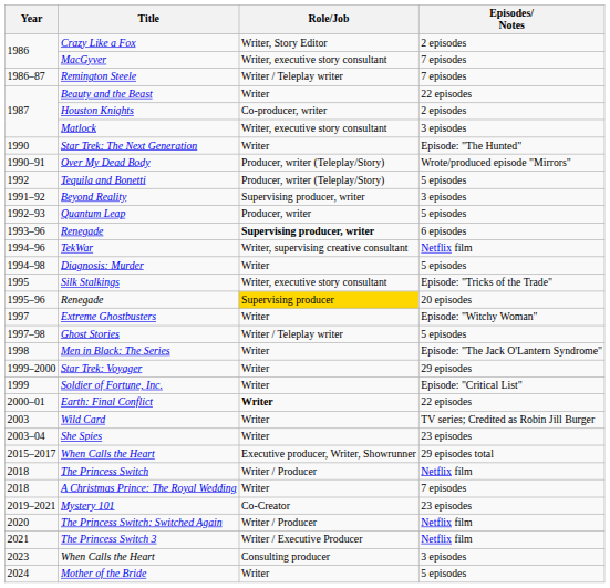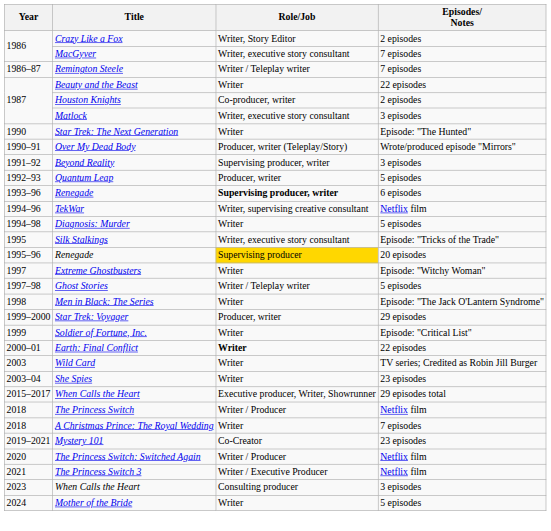 <table class="wikitable sortable">
 <tr style="text-align:center;">
 <th>Year</th>
 <th>Title</th>
 <th>Role/Job</th>
 <th>Episodes/<br>Notes</th>
 </tr>
 <tr>
 <td rowspan=2>1986</td>
 <td><em><a href='#'>Crazy Like a Fox</a></em></td>
 <td>Writer, Story Editor</td>
 <td>2 episodes</td>
 </tr>
 <tr>
 <td><em><a href='#'>MacGyver</a></em></td>
 <td>Writer, executive story consultant</td>
 <td>7 episodes</td>
 </tr>
 <tr>
 <td>1986–87</td>
 <td><em><a href='#'>Remington Steele</a></em></td>
 <td>Writer / Teleplay writer</td>
 <td>7 episodes</td>
 </tr>
 <tr>
 <td rowspan=3>1987</td>
 <td><em><a href='#'>Beauty and the Beast</a></em></td>
 <td>Writer</td>
 <td>22 episodes</td>
 </tr>
 <tr>
 <td><em><a href='#'>Houston Knights</a></em></td>
 <td>Co-producer, writer</td>
 <td>2 episodes</td>
 </tr>
 <tr>
 <td><em><a href='#'>Matlock</a></em></td>
 <td>Writer, executive story consultant</td>
 <td>3 episodes</td>
 </tr>
 <tr>
 <td>1990</td>
 <td><em><a href='#'>Star Trek: The Next Generation</a></em></td>
 <td>Writer</td>
 <td>Episode: "The Hunted"</td>
 </tr>
 <tr>
 <td>1990–91</td>
 <td><em><a href='#'>Over My Dead Body</a></em></td>
 <td>Producer, writer (Teleplay/Story)</td>
 <td>Wrote/produced episode "Mirrors"</td>
-</tr>
-<tr>
-<td>1992</td>
-<td><em><a href='#'>Tequila and Bonetti</a></em></td>
-<td>Producer, writer (Teleplay/Story)</td>
-<td>5 episodes</td>
 </tr>
 <tr>
 <td>1991–92</td>
 <td><em><a href='#'>Beyond Reality</a></em></td>
 <td>Supervising producer, writer</td>
 <td>3 episodes</td>
 </tr>
 <tr>
 <td>1992–93</td>
 <td><em><a href='#'>Quantum Leap</a></em></td>
 <td>Producer, writer</td>
 <td>5 episodes</td>
 </tr>
 <tr>
 <td>1993–96</td>
 <td><em><a href='#'>Renegade</a></em></td>
 <td><strong>Supervising producer, writer</strong></td>
 <td>6 episodes</td>
 </tr>
 <tr>
 <td>1994–96</td>
 <td><em><a href='#'>TekWar</a></em></td>
 <td>Writer, supervising creative consultant</td>
 <td><a href='#'>Netflix</a> film</td>
 </tr>
 <tr>
 <td>1994–98</td>
 <td><em><a href='#'>Diagnosis: Murder</a></em></td>
 <td>Writer</td>
 <td>5 episodes</td>
 </tr>
 <tr>
 <td>1995</td>
 <td><em><a href='#'>Silk Stalkings</a></em></td>
 <td>Writer, executive story consultant</td>
 <td>Episode: "Tricks of the Trade"</td>
 </tr>
 <tr>
 <td>1995–96</td>
 <td><em>Renegade</em></td>
 <td style="background: gold;">Supervising producer</td>
 <td>20 episodes</td>
 </tr>
 <tr>
 <td>1997</td>
 <td><em><a href='#'>Extreme Ghostbusters</a></em></td>
 <td>Writer</td>
 <td>Episode: "Witchy Woman"</td>
 </tr>
 <tr>
 <td>1997–98</td>
 <td><em><a href='#'>Ghost Stories</a></em></td>
 <td>Writer / Teleplay writer</td>
 <td>5 episodes</td>
 </tr>
 <tr>
 <td>1998</td>
 <td><em><a href='#'>Men in Black: The Series</a></em></td>
 <td>Writer</td>
 <td>Episode: "The Jack O'Lantern Syndrome"</td>
 </tr>
 <tr>
 <td>1999–2000</td>
 <td><em><a href='#'>Star Trek: Voyager</a></em></td>
-<td>Writer</td>
+<td>Producer, writer</td>
 <td>29 episodes</td>
 </tr>
 <tr>
 <td>1999</td>
 <td><em><a href='#'>Soldier of Fortune, Inc.</a></em></td>
 <td>Writer</td>
 <td>Episode: "Critical List"</td>
 </tr>
 <tr>
 <td>2000–01</td>
 <td><em><a href='#'>Earth: Final Conflict</a></em></td>
 <td><strong>Writer</strong></td>
 <td>22 episodes</td>
 </tr>
 <tr>
 <td>2003</td>
 <td><em><a href='#'>Wild Card</a></em></td>
 <td>Writer</td>
 <td>TV series; Credited as Robin Jill Burger</td>
 </tr>
 <tr>
 <td>2003–04</td>
 <td><em><a href='#'>She Spies</a></em></td>
 <td>Writer</td>
 <td>23 episodes</td>
 </tr>
 <tr>
 <td>2015–2017</td>
 <td><em><a href='#'>When Calls the Heart</a></em></td>
 <td>Executive producer, Writer, Showrunner</td>
 <td>29 episodes total</td>
 </tr>
 <tr>
 <td>2018</td>
 <td><em><a href='#'>The Princess Switch</a></em></td>
 <td>Writer / Producer</td>
 <td><a href='#'>Netflix</a> film</td>
 </tr>
 <tr>
 <td>2018</td>
 <td><em><a href='#'>A Christmas Prince: The Royal Wedding</a></em></td>
 <td>Writer</td>
 <td>7 episodes</td>
 </tr>
 <tr>
 <td>2019–2021</td>
 <td><em><a href='#'>Mystery 101</a></em></td>
 <td>Co-Creator</td>
 <td>23 episodes</td>
 </tr>
 <tr>
 <td>2020</td>
 <td><em><a href='#'>The Princess Switch: Switched Again</a></em></td>
 <td>Writer / Producer</td>
 <td><a href='#'>Netflix</a> film</td>
 </tr>
 <tr>
 <td>2021</td>
 <td><em><a href='#'>The Princess Switch 3</a></em></td>
 <td>Writer / Executive Producer</td>
 <td><a href='#'>Netflix</a> film</td>
 </tr>
 <tr>
 <td>2023</td>
 <td><em>When Calls the Heart</em></td>
 <td>Consulting producer</td>
 <td>3 episodes</td>
 </tr>
 <tr>
 <td>2024</td>
 <td><em><a href='#'>Mother of the Bride</a></em></td>
 <td>Writer</td>
 <td>5 episodes</td>
 </tr>
 </table>
